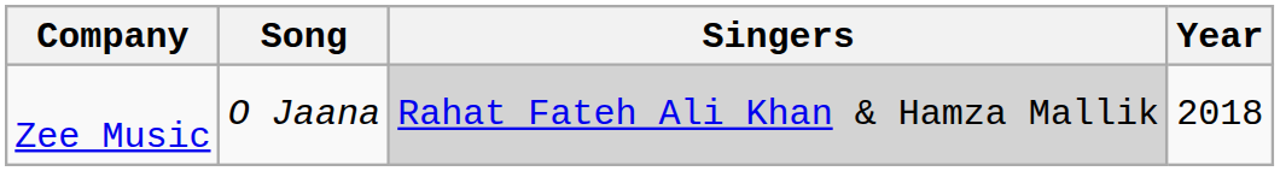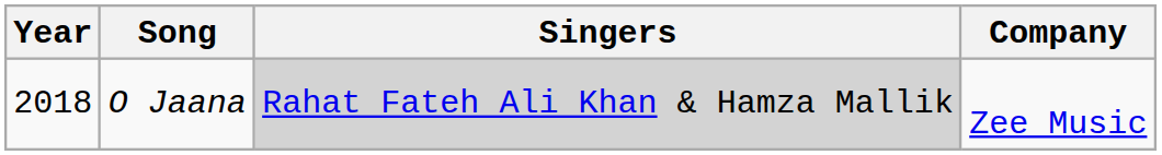 <table class="wikitable sortable">
 <tr>
-<th scope="col">Company</th>
+<th scope="col">Year</th>
 <th scope="col">Song</th>
 <th scope="col">Singers</th>
-<th scope="col">Year</th>
+<th scope="col">Company</th>
 </tr>
 <tr>
-<td><br><a href='#'>Zee Music</a></td>
+<td>2018</td>
 <td><em>O Jaana</em></td>
 <td style="background: lightgrey;"><a href='#'>Rahat Fateh Ali Khan</a> & Hamza Mallik</td>
-<td>2018</td>
+<td><br><a href='#'>Zee Music</a></td>
 </tr>
 </table>
